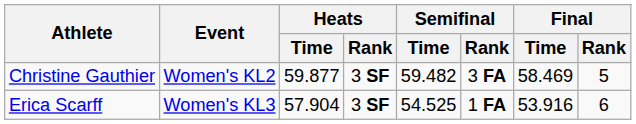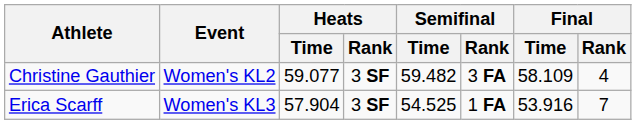 <table class="wikitable" style="font-size:90%">
 <tr>
 <th rowspan="2">Athlete</th>
 <th rowspan="2">Event</th>
 <th colspan="2">Heats</th>
 <th colspan="2">Semifinal</th>
 <th colspan="2">Final</th>
 </tr>
 <tr>
 <th>Time</th>
 <th>Rank</th>
 <th>Time</th>
 <th>Rank</th>
 <th>Time</th>
 <th>Rank</th>
 </tr>
 <tr>
 <td><a href='#'>Christine Gauthier</a></td>
 <td><a href='#'>Women's KL2</a></td>
-<td align="center">59.877</td>
+<td align="center">59.077</td>
 <td align="center">3 <strong>SF</strong></td>
 <td align="center">59.482</td>
 <td align="center">3 <strong>FA</strong></td>
-<td align="center">58.469</td>
-<td align="center">5</td>
+<td align="center">58.109</td>
+<td align="center">4</td>
 </tr>
 <tr>
 <td><a href='#'>Erica Scarff</a></td>
 <td><a href='#'>Women's KL3</a></td>
 <td align="center">57.904</td>
 <td align="center">3 <strong>SF</strong></td>
 <td align="center">54.525</td>
 <td align="center">1 <strong>FA</strong></td>
 <td align="center">53.916</td>
-<td align="center">6</td>
+<td align="center">7</td>
 </tr>
 </table>
